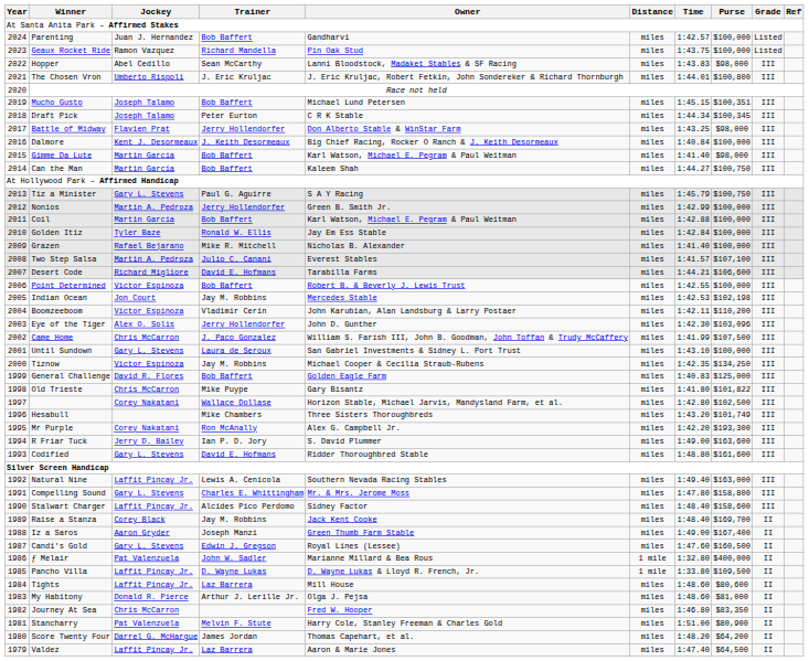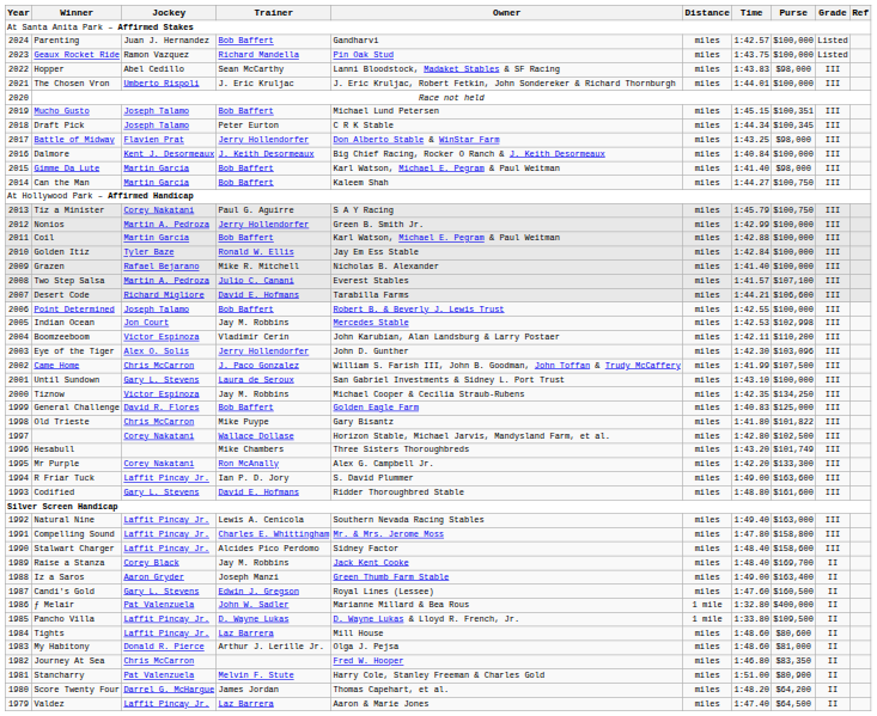 <table class="wikitable sortable">
 <tr>
 <th>Year</th>
 <th>Winner</th>
 <th>Jockey</th>
 <th>Trainer</th>
 <th>Owner</th>
 <th>Distance</th>
 <th>Time</th>
 <th>Purse</th>
 <th>Grade</th>
 <th>Ref</th>
 </tr>
 <tr style="font-size:90%; background-color:white">
 <td align="left" colspan=10>At Santa Anita Park – <strong>Affirmed Stakes</strong></td>
 </tr>
 <tr style="font-size:90%;">
 <td align=center>2024</td>
 <td>Parenting</td>
 <td>Juan J. Hernandez</td>
 <td><a href='#'>Bob Baffert</a></td>
 <td>Gandharvi</td>
 <td align=center> miles</td>
 <td align=center>1:42.57</td>
 <td align=center>$100,000</td>
 <td align=center>Listed</td>
 <td></td>
 </tr>
 <tr style="font-size:90%;">
 <td align=center>2023</td>
 <td><a href='#'>Geaux Rocket Ride</a></td>
 <td>Ramon Vazquez</td>
 <td><a href='#'>Richard Mandella</a></td>
 <td><a href='#'>Pin Oak Stud</a></td>
 <td align=center> miles</td>
 <td align=center>1:43.75</td>
 <td align=center>$100,000</td>
 <td align=center>Listed</td>
 <td></td>
 </tr>
 <tr style="font-size:90%;">
 <td align=center>2022</td>
 <td>Hopper</td>
 <td>Abel Cedillo</td>
 <td>Sean McCarthy</td>
 <td>Lanni Bloodstock, <a href='#'>Madaket Stables</a> & SF Racing</td>
 <td align=center> miles</td>
 <td align=center>1:43.83</td>
 <td align=center>$98,000</td>
 <td align=center>III</td>
 <td></td>
 </tr>
 <tr style="font-size:90%;">
 <td align=center>2021</td>
 <td>The Chosen Vron</td>
 <td><a href='#'>Umberto Rispoli</a></td>
 <td>J. Eric Kruljac</td>
 <td>J. Eric Kruljac, Robert Fetkin, John Sondereker & Richard Thornburgh</td>
 <td align=center> miles</td>
 <td align=center>1:44.01</td>
-<td align=center>$100,800</td>
+<td align=center>$100,000</td>
 <td align=center>III</td>
 <td></td>
 </tr>
 <tr style="font-size:90%; background-color:white">
 <td align="center">2020</td>
 <td align="center" colspan=9><em>Race not held</em></td>
 </tr>
 <tr style="font-size:90%;">
 <td align=center>2019</td>
 <td><a href='#'>Mucho Gusto</a></td>
 <td><a href='#'>Joseph Talamo</a></td>
 <td><a href='#'>Bob Baffert</a></td>
 <td>Michael Lund Petersen</td>
 <td align=center> miles</td>
 <td align=center>1:45.15</td>
 <td align=center>$100,351</td>
 <td align=center>III</td>
 <td></td>
 </tr>
 <tr style="font-size:90%;">
 <td align=center>2018</td>
 <td>Draft Pick</td>
 <td><a href='#'>Joseph Talamo</a></td>
 <td>Peter Eurton</td>
 <td>C R K Stable</td>
 <td align=center> miles</td>
 <td align=center>1:44.34</td>
 <td align=center>$100,345</td>
 <td align=center>III</td>
 <td></td>
 </tr>
 <tr style="font-size:90%;">
 <td align=center>2017</td>
 <td><a href='#'>Battle of Midway</a></td>
 <td><a href='#'>Flavien Prat</a></td>
 <td><a href='#'>Jerry Hollendorfer</a></td>
 <td><a href='#'>Don Alberto Stable</a> & <a href='#'>WinStar Farm</a></td>
 <td align=center> miles</td>
 <td align=center>1:43.25</td>
 <td align=center>$98,000</td>
 <td align=center>III</td>
 <td></td>
 </tr>
 <tr style="font-size:90%;">
 <td align=center>2016</td>
 <td>Dalmore</td>
 <td><a href='#'>Kent J. Desormeaux</a></td>
 <td><a href='#'>J. Keith Desormeaux</a></td>
 <td>Big Chief Racing, Rocker O Ranch & <a href='#'>J. Keith Desormeaux</a></td>
 <td align=center> miles</td>
 <td align=center>1:40.84</td>
 <td align=center>$100,000</td>
 <td align=center>III</td>
 <td></td>
 </tr>
 <tr style="font-size:90%;">
 <td align=center>2015</td>
 <td><a href='#'>Gimme Da Lute</a></td>
 <td><a href='#'>Martin Garcia</a></td>
 <td><a href='#'>Bob Baffert</a></td>
 <td>Karl Watson, <a href='#'>Michael E. Pegram</a> & Paul Weitman</td>
 <td align=center> miles</td>
 <td align=center>1:41.40</td>
 <td align=center>$98,000</td>
 <td align=center>III</td>
 <td></td>
 </tr>
 <tr style="font-size:90%;">
 <td align=center>2014</td>
 <td>Can the Man</td>
 <td><a href='#'>Martin Garcia</a></td>
 <td><a href='#'>Bob Baffert</a></td>
 <td>Kaleem Shah</td>
 <td align=center> miles</td>
 <td align=center>1:44.27</td>
 <td align=center>$100,750</td>
 <td align=center>III</td>
 <td></td>
 </tr>
 <tr style="font-size:90%; background-color:white">
 <td align="left" colspan=10>At Hollywood Park – <strong>Affirmed Handicap </strong></td>
 </tr>
 <tr style="font-size:90%; background-color:#E8E8E8">
 <td align=center>2013</td>
 <td>Tiz a Minister</td>
-<td><a href='#'>Gary L. Stevens</a></td>
+<td><a href='#'>Corey Nakatani</a></td>
 <td>Paul G. Aguirre</td>
 <td>S A Y Racing</td>
 <td align=center> miles</td>
 <td align=center>1:45.79</td>
 <td align=center>$100,750</td>
 <td align=center>III</td>
 <td></td>
 </tr>
 <tr style="font-size:90%; background-color:#E8E8E8">
 <td align=center>2012</td>
 <td>Nonios</td>
 <td><a href='#'>Martin A. Pedroza</a></td>
 <td><a href='#'>Jerry Hollendorfer</a></td>
 <td>Green B. Smith Jr.</td>
 <td align=center> miles</td>
 <td align=center>1:42.99</td>
 <td align=center>$100,000</td>
 <td align=center>III</td>
 <td></td>
 </tr>
 <tr style="font-size:90%; background-color:#E8E8E8">
 <td align=center>2011</td>
 <td>Coil</td>
 <td><a href='#'>Martin Garcia</a></td>
 <td><a href='#'>Bob Baffert</a></td>
 <td>Karl Watson, <a href='#'>Michael E. Pegram</a> & Paul Weitman</td>
 <td align=center> miles</td>
 <td align=center>1:42.88</td>
 <td align=center>$100,000</td>
 <td align=center>III</td>
 <td></td>
 </tr>
 <tr style="font-size:90%; background-color:#E8E8E8">
 <td align=center>2010</td>
 <td>Golden Itiz</td>
 <td><a href='#'>Tyler Baze</a></td>
 <td><a href='#'>Ronald W. Ellis</a></td>
 <td>Jay Em Ess Stable</td>
 <td align=center> miles</td>
 <td align=center>1:42.84</td>
 <td align=center>$100,000</td>
 <td align=center>III</td>
 <td></td>
 </tr>
 <tr style="font-size:90%; background-color:#E8E8E8">
 <td align=center>2009</td>
 <td>Grazen</td>
 <td><a href='#'>Rafael Bejarano</a></td>
 <td>Mike R. Mitchell</td>
 <td>Nicholas B. Alexander</td>
 <td align=center> miles</td>
 <td align=center>1:41.40</td>
 <td align=center>$100,000</td>
 <td align=center>III</td>
 <td></td>
 </tr>
 <tr style="font-size:90%; background-color:#E8E8E8">
 <td align=center>2008</td>
 <td>Two Step Salsa</td>
 <td><a href='#'>Martin A. Pedroza</a></td>
 <td><a href='#'>Julio C. Canani</a></td>
 <td>Everest Stables</td>
 <td align=center> miles</td>
 <td align=center>1:41.57</td>
 <td align=center>$107,100</td>
 <td align=center>III</td>
 <td></td>
 </tr>
 <tr style="font-size:90%; background-color:#E8E8E8">
 <td align=center>2007</td>
 <td>Desert Code</td>
 <td><a href='#'>Richard Migliore</a></td>
 <td><a href='#'>David E. Hofmans</a></td>
 <td>Tarabilla Farms</td>
 <td align=center> miles</td>
 <td align=center>1:44.21</td>
 <td align=center>$106,600</td>
 <td align=center>III</td>
 <td></td>
 </tr>
 <tr style="font-size:90%;">
 <td align=center>2006</td>
 <td><a href='#'>Point Determined</a></td>
-<td><a href='#'>Victor Espinoza</a></td>
+<td><a href='#'>Joseph Talamo</a></td>
 <td><a href='#'>Bob Baffert</a></td>
 <td><a href='#'>Robert B. & Beverly J. Lewis Trust</a></td>
 <td align=center> miles</td>
 <td align=center>1:42.55</td>
 <td align=center>$100,000</td>
 <td align=center>III</td>
 <td></td>
 </tr>
 <tr style="font-size:90%;">
 <td align=center>2005</td>
 <td>Indian Ocean</td>
 <td><a href='#'>Jon Court</a></td>
 <td>Jay M. Robbins</td>
 <td><a href='#'>Mercedes Stable</a></td>
 <td align=center> miles</td>
 <td align=center>1:42.53</td>
-<td align=center>$102,198</td>
+<td align=center>$102,998</td>
 <td align=center>III</td>
 <td></td>
 </tr>
 <tr style="font-size:90%;">
 <td align=center>2004</td>
 <td>Boomzeeboom</td>
 <td><a href='#'>Victor Espinoza</a></td>
 <td>Vladimir Cerin</td>
 <td>John Karubian, Alan Landsburg & Larry Postaer</td>
 <td align=center> miles</td>
 <td align=center>1:42.11</td>
 <td align=center>$110,200</td>
 <td align=center>III</td>
 <td></td>
 </tr>
 <tr style="font-size:90%;">
 <td align=center>2003</td>
 <td>Eye of the Tiger</td>
 <td><a href='#'>Alex O. Solis</a></td>
 <td><a href='#'>Jerry Hollendorfer</a></td>
 <td>John D. Gunther</td>
 <td align=center> miles</td>
 <td align=center>1:42.30</td>
 <td align=center>$103,096</td>
 <td align=center>III</td>
 <td></td>
 </tr>
 <tr style="font-size:90%;">
 <td align=center>2002</td>
 <td><a href='#'>Came Home</a></td>
 <td><a href='#'>Chris McCarron</a></td>
 <td><a href='#'>J. Paco Gonzalez</a></td>
 <td>William S. Farish III, John B. Goodman, <a href='#'>John Toffan</a> & <a href='#'>Trudy McCaffery</a></td>
 <td align=center> miles</td>
 <td align=center>1:41.99</td>
 <td align=center>$107,500</td>
 <td align=center>III</td>
 <td></td>
 </tr>
 <tr style="font-size:90%;">
 <td align=center>2001</td>
 <td>Until Sundown</td>
 <td><a href='#'>Gary L. Stevens</a></td>
 <td><a href='#'>Laura de Seroux</a></td>
 <td>San Gabriel Investments & Sidney L. Port Trust</td>
 <td align=center> miles</td>
 <td align=center>1:43.10</td>
 <td align=center>$100,000</td>
 <td align=center>III</td>
 <td></td>
 </tr>
 <tr style="font-size:90%;">
 <td align=center>2000</td>
 <td>Tiznow</td>
 <td><a href='#'>Victor Espinoza</a></td>
 <td>Jay M. Robbins</td>
 <td>Michael Cooper & Cecilia Straub-Rubens</td>
 <td align=center> miles</td>
 <td align=center>1:42.35</td>
 <td align=center>$134,250</td>
 <td align=center>III</td>
 <td></td>
 </tr>
 <tr style="font-size:90%;">
 <td align=center>1999</td>
 <td>General Challenge</td>
 <td><a href='#'>David R. Flores</a></td>
 <td><a href='#'>Bob Baffert</a></td>
 <td><a href='#'>Golden Eagle Farm</a></td>
 <td align=center> miles</td>
 <td align=center>1:40.83</td>
 <td align=center>$125,000</td>
 <td align=center>III</td>
 <td></td>
 </tr>
 <tr style="font-size:90%;">
 <td align=center>1998</td>
 <td>Old Trieste</td>
 <td><a href='#'>Chris McCarron</a></td>
 <td>Mike Puype</td>
 <td>Gary Bisantz</td>
 <td align=center> miles</td>
 <td align=center>1:41.80</td>
 <td align=center>$101,822</td>
 <td align=center>III</td>
 <td></td>
 </tr>
 <tr style="font-size:90%;">
 <td align=center>1997</td>
 <td></td>
 <td><a href='#'>Corey Nakatani</a></td>
 <td><a href='#'>Wallace Dollase</a></td>
 <td>Horizon Stable, Michael Jarvis, Mandysland Farm, et al.</td>
 <td align=center> miles</td>
 <td align=center>1:42.80</td>
 <td align=center>$102,500</td>
 <td align=center>III</td>
 <td></td>
 </tr>
 <tr style="font-size:90%;">
 <td align=center>1996</td>
 <td>Hesabull</td>
 <td></td>
 <td>Mike Chambers</td>
 <td>Three Sisters Thoroughbreds</td>
 <td align=center> miles</td>
 <td align=center>1:43.20</td>
 <td align=center>$101,749</td>
 <td align=center>III</td>
 <td></td>
 </tr>
 <tr style="font-size:90%;">
 <td align=center>1995</td>
 <td>Mr Purple</td>
 <td><a href='#'>Corey Nakatani</a></td>
 <td><a href='#'>Ron McAnally</a></td>
 <td>Alex G. Campbell Jr.</td>
 <td align=center> miles</td>
 <td align=center>1:42.20</td>
-<td align=center>$193,300</td>
+<td align=center>$133,300</td>
 <td align=center>III</td>
 <td></td>
 </tr>
 <tr style="font-size:90%;">
 <td align=center>1994</td>
 <td>R Friar Tuck</td>
-<td><a href='#'>Jerry D. Bailey</a></td>
+<td><a href='#'>Laffit Pincay Jr.</a></td>
 <td>Ian P. D. Jory</td>
 <td>S. David Plummer</td>
 <td align=center> miles</td>
 <td align=center>1:49.00</td>
 <td align=center>$163,600</td>
 <td align=center>III</td>
 <td></td>
 </tr>
 <tr style="font-size:90%;">
 <td align=center>1993</td>
 <td>Codified</td>
 <td><a href='#'>Gary L. Stevens</a></td>
 <td><a href='#'>David E. Hofmans</a></td>
 <td>Ridder Thoroughbred Stable</td>
 <td align=center> miles</td>
 <td align=center>1:48.80</td>
 <td align=center>$161,600</td>
 <td align=center>III</td>
 <td></td>
 </tr>
 <tr style="font-size:90%; background-color:white">
 <td align="left" colspan=10><strong>Silver Screen Handicap</strong></td>
 </tr>
 <tr style="font-size:90%;">
 <td align=center>1992</td>
 <td>Natural Nine</td>
 <td><a href='#'>Laffit Pincay Jr.</a></td>
 <td>Lewis A. Cenicola</td>
 <td>Southern Nevada Racing Stables</td>
 <td align=center> miles</td>
 <td align=center>1:49.40</td>
 <td align=center>$163,000</td>
 <td align=center>III</td>
 <td></td>
 </tr>
 <tr style="font-size:90%;">
 <td align=center>1991</td>
 <td>Compelling Sound</td>
-<td><a href='#'>Gary L. Stevens</a></td>
+<td><a href='#'>Laffit Pincay Jr.</a></td>
 <td><a href='#'>Charles E. Whittingham</a></td>
 <td><a href='#'>Mr. & Mrs. Jerome Moss</a></td>
 <td align=center> miles</td>
 <td align=center>1:47.80</td>
 <td align=center>$158,800</td>
 <td align=center>III</td>
 <td></td>
 </tr>
 <tr style="font-size:90%;">
 <td align=center>1990</td>
 <td>Stalwart Charger</td>
 <td><a href='#'>Laffit Pincay Jr.</a></td>
 <td>Alcides Pico Perdomo</td>
 <td>Sidney Factor</td>
 <td align=center> miles</td>
 <td align=center>1:48.40</td>
 <td align=center>$158,600</td>
 <td align=center>III</td>
 <td></td>
 </tr>
 <tr style="font-size:90%;">
 <td align=center>1989</td>
 <td>Raise a Stanza</td>
 <td><a href='#'>Corey Black</a></td>
 <td>Jay M. Robbins</td>
 <td><a href='#'>Jack Kent Cooke</a></td>
 <td align=center> miles</td>
 <td align=center>1:48.40</td>
 <td align=center>$169,700</td>
 <td align=center>II</td>
 <td></td>
 </tr>
 <tr style="font-size:90%;">
 <td align=center>1988</td>
 <td>Iz a Saros</td>
 <td><a href='#'>Aaron Gryder</a></td>
 <td>Joseph Manzi</td>
 <td><a href='#'>Green Thumb Farm Stable</a></td>
 <td align=center> miles</td>
 <td align=center>1:49.00</td>
-<td align=center>$167,400</td>
+<td align=center>$163,400</td>
 <td align=center>II</td>
 <td></td>
 </tr>
 <tr style="font-size:90%;">
 <td align=center>1987</td>
 <td>Candi's Gold</td>
 <td><a href='#'>Gary L. Stevens</a></td>
 <td><a href='#'>Edwin J. Gregson</a></td>
 <td>Royal Lines (Lessee)</td>
 <td align=center> miles</td>
 <td align=center>1:47.60</td>
 <td align=center>$160,500</td>
 <td align=center>II</td>
 <td></td>
 </tr>
 <tr style="font-size:90%;">
 <td align=center>1986</td>
 <td>ƒ Melair</td>
 <td><a href='#'>Pat Valenzuela</a></td>
 <td><a href='#'>John W. Sadler</a></td>
 <td>Marianne Millard & Bea Rous</td>
 <td align=center>1 mile</td>
 <td align=center>1:32.80</td>
 <td align=center>$400,000</td>
 <td align=center>II</td>
 <td></td>
 </tr>
 <tr style="font-size:90%;">
 <td align=center>1985</td>
 <td>Pancho Villa</td>
 <td><a href='#'>Laffit Pincay Jr.</a></td>
 <td><a href='#'>D. Wayne Lukas</a></td>
 <td><a href='#'>D. Wayne Lukas</a> & Lloyd R. French, Jr.</td>
 <td align=center>1 mile</td>
 <td align=center>1:33.80</td>
 <td align=center>$109,500</td>
 <td align=center>II</td>
 <td></td>
 </tr>
 <tr style="font-size:90%;">
 <td align=center>1984</td>
 <td>Tights</td>
 <td><a href='#'>Laffit Pincay Jr.</a></td>
 <td><a href='#'>Laz Barrera</a></td>
 <td>Mill House</td>
 <td align=center> miles</td>
 <td align=center>1:48.60</td>
 <td align=center>$80,600</td>
 <td align=center>II</td>
 <td></td>
 </tr>
 <tr style="font-size:90%;">
 <td align=center>1983</td>
 <td>My Habitony</td>
 <td><a href='#'>Donald R. Pierce</a></td>
 <td>Arthur J. Lerille Jr.</td>
 <td>Olga J. Pejsa</td>
 <td align=center> miles</td>
 <td align=center>1:48.60</td>
 <td align=center>$81,000</td>
 <td align=center>II</td>
 <td></td>
 </tr>
 <tr style="font-size:90%;">
 <td align=center>1982</td>
 <td>Journey At Sea</td>
 <td><a href='#'>Chris McCarron</a></td>
 <td></td>
 <td><a href='#'>Fred W. Hooper</a></td>
 <td align=center> miles</td>
 <td align=center>1:46.80</td>
 <td align=center>$83,350</td>
 <td align=center>II</td>
 <td></td>
 </tr>
 <tr style="font-size:90%;">
 <td align=center>1981</td>
 <td>Stancharry</td>
 <td><a href='#'>Pat Valenzuela</a></td>
 <td><a href='#'>Melvin F. Stute</a></td>
 <td>Harry Cole, Stanley Freeman & Charles Gold</td>
 <td align=center> miles</td>
 <td align=center>1:51.00</td>
 <td align=center>$80,900</td>
 <td align=center>II</td>
 <td></td>
 </tr>
 <tr style="font-size:90%;">
 <td align=center>1980</td>
 <td>Score Twenty Four</td>
 <td><a href='#'>Darrel G. McHargue</a></td>
 <td>James Jordan</td>
 <td>Thomas Capehart, et al.</td>
 <td align=center> miles</td>
 <td align=center>1:48.20</td>
 <td align=center>$64,200</td>
 <td align=center>II</td>
 <td></td>
 </tr>
 <tr style="font-size:90%;">
 <td align=center>1979</td>
 <td>Valdez</td>
 <td><a href='#'>Laffit Pincay Jr.</a></td>
 <td><a href='#'>Laz Barrera</a></td>
 <td>Aaron & Marie Jones</td>
 <td align=center> miles</td>
 <td align=center>1:47.40</td>
 <td align=center>$64,500</td>
 <td align=center>II</td>
 <td></td>
 </tr>
 </table>
